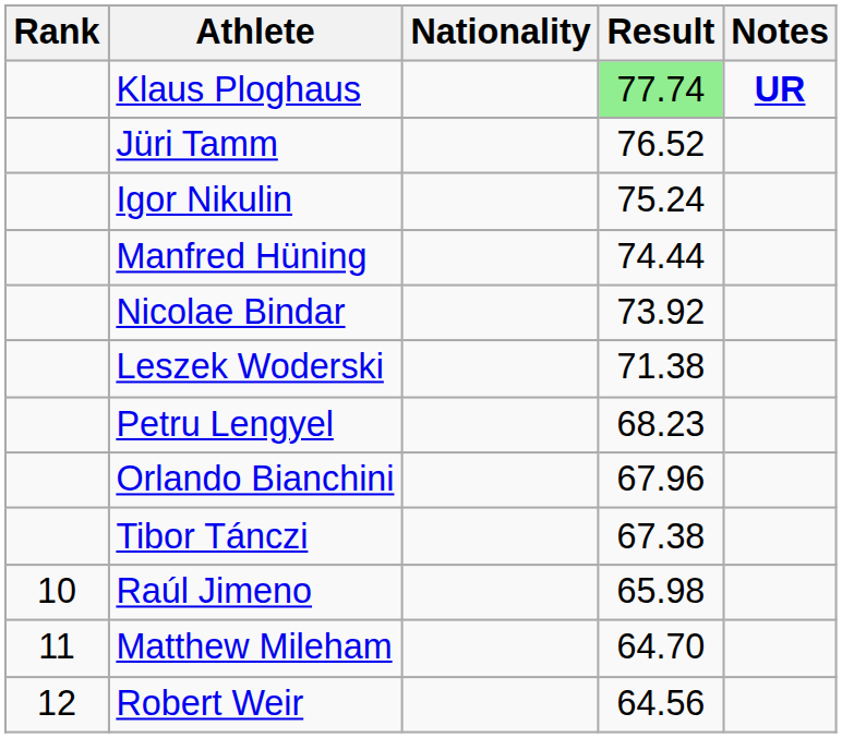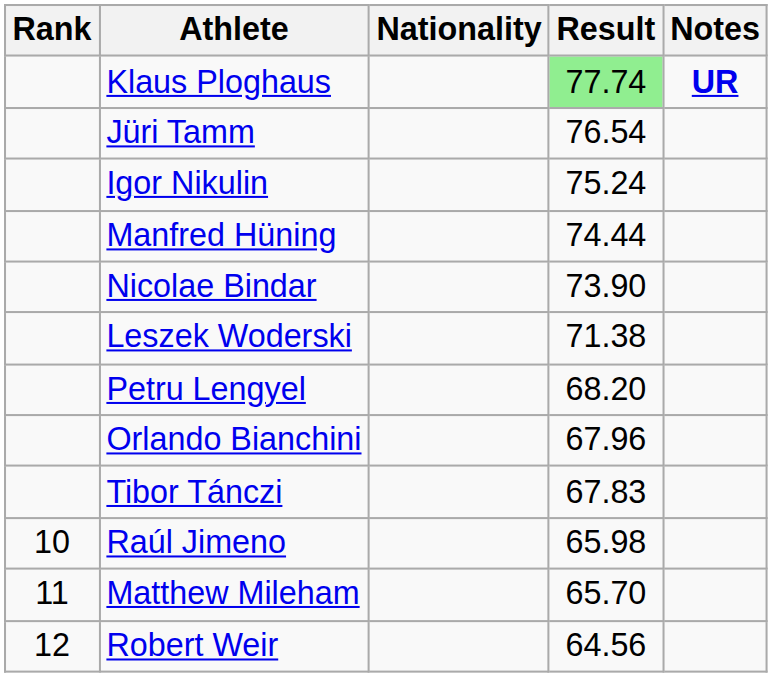 <table class="wikitable sortable" style="text-align:center">
 <tr>
 <th>Rank</th>
 <th>Athlete</th>
 <th>Nationality</th>
 <th>Result</th>
 <th>Notes</th>
 </tr>
 <tr>
 <td></td>
 <td align=left><a href='#'>Klaus Ploghaus</a></td>
 <td align=left></td>
 <td style="background: lightgreen;">77.74</td>
 <td><strong><a href='#'>UR</a></strong></td>
 </tr>
 <tr>
 <td></td>
 <td align=left><a href='#'>Jüri Tamm</a></td>
 <td align=left></td>
-<td>76.52</td>
+<td>76.54</td>
 <td></td>
 </tr>
 <tr>
 <td></td>
 <td align=left><a href='#'>Igor Nikulin</a></td>
 <td align=left></td>
 <td>75.24</td>
 <td></td>
 </tr>
 <tr>
 <td></td>
 <td align=left><a href='#'>Manfred Hüning</a></td>
 <td align=left></td>
 <td>74.44</td>
 <td></td>
 </tr>
 <tr>
 <td></td>
 <td align=left><a href='#'>Nicolae Bindar</a></td>
 <td align=left></td>
-<td>73.92</td>
+<td>73.90</td>
 <td></td>
 </tr>
 <tr>
 <td></td>
 <td align=left><a href='#'>Leszek Woderski</a></td>
 <td align=left></td>
 <td>71.38</td>
 <td></td>
 </tr>
 <tr>
 <td></td>
 <td align=left><a href='#'>Petru Lengyel</a></td>
 <td align=left></td>
-<td>68.23</td>
+<td>68.20</td>
 <td></td>
 </tr>
 <tr>
 <td></td>
 <td align=left><a href='#'>Orlando Bianchini</a></td>
 <td align=left></td>
 <td>67.96</td>
 <td></td>
 </tr>
 <tr>
 <td></td>
 <td align=left><a href='#'>Tibor Tánczi</a></td>
 <td align=left></td>
-<td>67.38</td>
+<td>67.83</td>
 <td></td>
 </tr>
 <tr>
 <td>10</td>
 <td align=left><a href='#'>Raúl Jimeno</a></td>
 <td align=left></td>
 <td>65.98</td>
 <td></td>
 </tr>
 <tr>
 <td>11</td>
 <td align=left><a href='#'>Matthew Mileham</a></td>
 <td align=left></td>
-<td>64.70</td>
+<td>65.70</td>
 <td></td>
 </tr>
 <tr>
 <td>12</td>
 <td align=left><a href='#'>Robert Weir</a></td>
 <td align=left></td>
 <td>64.56</td>
 <td></td>
 </tr>
 </table>
